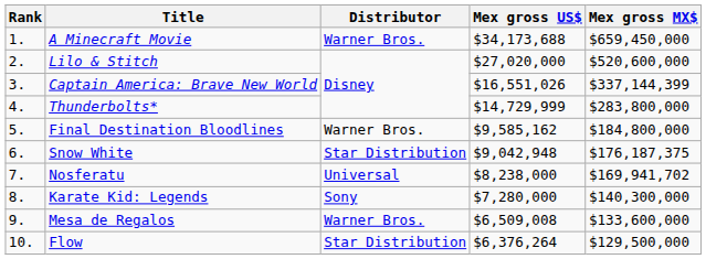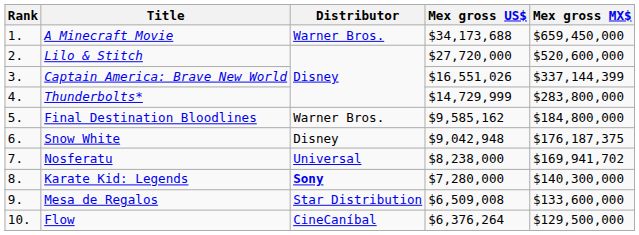 <table class="wikitable sortable" style="margin:auto; margin:auto;">
 <tr>
 <th>Rank</th>
 <th>Title</th>
 <th>Distributor</th>
 <th>Mex gross <a href='#'>US$</a></th>
 <th>Mex gross <a href='#'>MX$</a></th>
 </tr>
 <tr>
 <td>1.</td>
 <td><em><a href='#'>A Minecraft Movie</a></em></td>
 <td><a href='#'>Warner Bros.</a></td>
 <td>$34,173,688</td>
 <td>$659,450,000</td>
 </tr>
 <tr>
 <td>2.</td>
 <td><em><a href='#'>Lilo & Stitch</a></em></td>
 <td rowspan="3"><a href='#'>Disney</a></td>
-<td>$27,020,000</td>
+<td>$27,720,000</td>
 <td>$520,600,000</td>
 </tr>
 <tr>
 <td>3.</td>
 <td><em><a href='#'>Captain America: Brave New World</a></em></td>
 <td>$16,551,026</td>
 <td>$337,144,399</td>
 </tr>
 <tr>
 <td>4.</td>
 <td><em><a href='#'>Thunderbolts*</a></td>
 <td>$14,729,999</td>
 <td>$283,800,000</td>
 </tr>
 <tr>
 <td>5.</td>
 <td></em><a href='#'>Final Destination Bloodlines</a><em></td>
 <td>Warner Bros.</td>
 <td>$9,585,162</td>
 <td>$184,800,000</td>
 </tr>
 <tr>
 <td>6.</td>
 <td></em><a href='#'>Snow White</a><em></td>
-<td><a href='#'>Star Distribution</a></td>
+<td>Disney</td>
 <td>$9,042,948</td>
 <td>$176,187,375</td>
 </tr>
 <tr>
 <td>7.</td>
 <td></em><a href='#'>Nosferatu</a><em></td>
 <td><a href='#'>Universal</a></td>
 <td>$8,238,000</td>
 <td>$169,941,702</td>
 </tr>
 <tr>
 <td>8.</td>
 <td></em><a href='#'>Karate Kid: Legends</a><em></td>
-<td><a href='#'>Sony</a></td>
+<td><strong><a href='#'>Sony</a></strong></td>
 <td>$7,280,000</td>
 <td>$140,300,000</td>
 </tr>
 <tr>
 <td>9.</td>
 <td></em><a href='#'>Mesa de Regalos</a><em></td>
-<td><a href='#'>Warner Bros.</a></td>
+<td><a href='#'>Star Distribution</a></td>
 <td>$6,509,008</td>
 <td>$133,600,000</td>
 </tr>
 <tr>
 <td>10.</td>
 <td></em><a href='#'>Flow</a><em></td>
-<td><a href='#'>Star Distribution</a></td>
+<td><a href='#'>CineCaníbal</a></td>
 <td>$6,376,264</td>
 <td>$129,500,000</td>
 </tr>
 </table>
